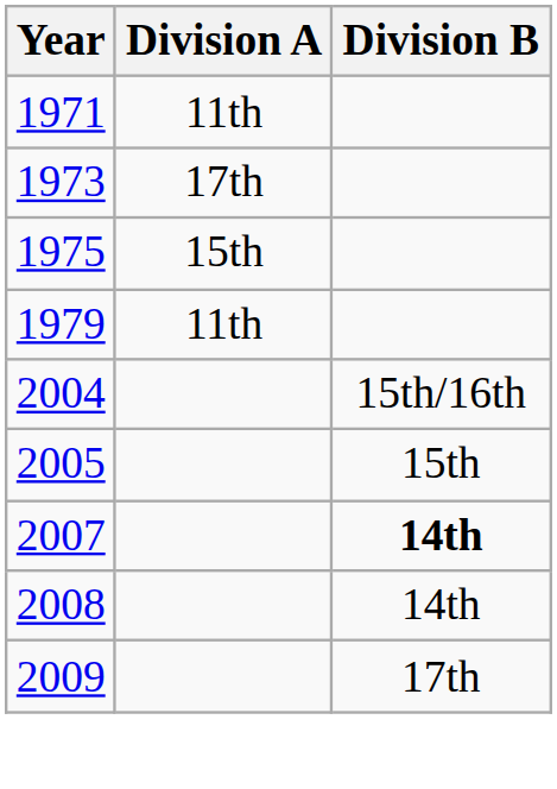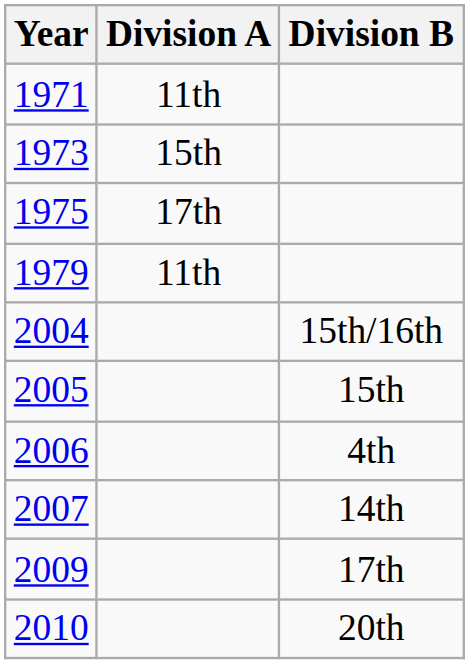 <table class="wikitable" style="text-align:center">
 <tr>
 <th>Year</th>
 <th>Division A</th>
 <th>Division B</th>
 </tr>
 <tr>
 <td><a href='#'>1971</a></td>
 <td>11th</td>
 <td></td>
 </tr>
 <tr>
 <td><a href='#'>1973</a></td>
-<td>17th</td>
+<td>15th</td>
 <td></td>
 </tr>
 <tr>
 <td><a href='#'>1975</a></td>
-<td>15th</td>
+<td>17th</td>
 <td></td>
 </tr>
 <tr>
 <td><a href='#'>1979</a></td>
 <td>11th</td>
 <td></td>
 </tr>
 <tr>
 <td><a href='#'>2004</a></td>
 <td></td>
 <td>15th/16th</td>
 </tr>
 <tr>
 <td><a href='#'>2005</a></td>
 <td></td>
 <td>15th</td>
 </tr>
 <tr>
-<td><a href='#'>2007</a></td>
+<td><a href='#'>2006</a></td>
 <td></td>
-<td><strong>14th</strong></td>
+<td>4th</td>
 </tr>
 <tr>
-<td><a href='#'>2008</a></td>
+<td><a href='#'>2007</a></td>
 <td></td>
 <td>14th</td>
 </tr>
 <tr>
 <td><a href='#'>2009</a></td>
 <td></td>
 <td>17th</td>
 </tr>
+<tr>
+<td><a href='#'>2010</a></td>
+<td></td>
+<td>20th</td>
+</tr>
 </table>
